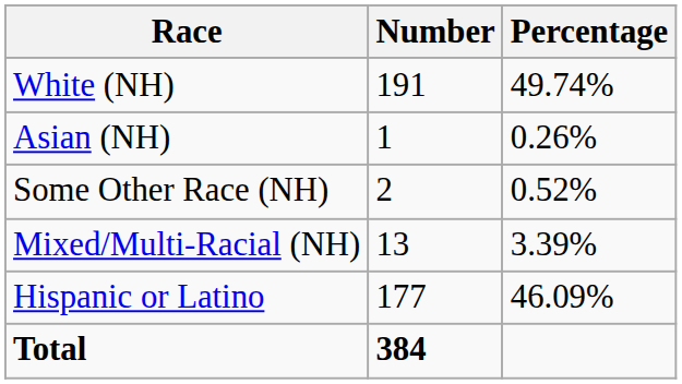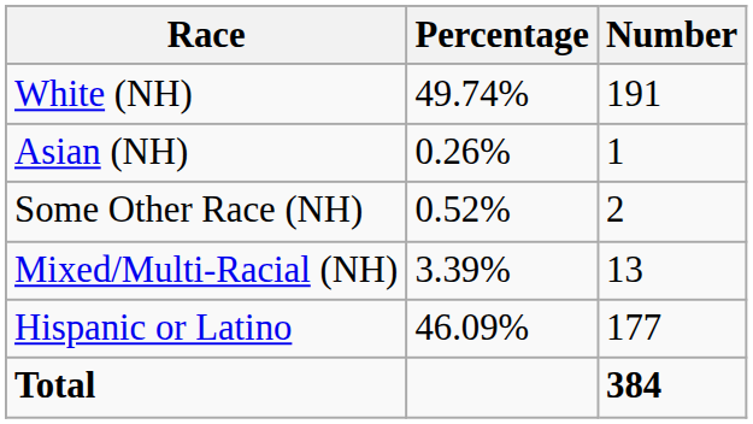 <table class="wikitable">
 <tr>
 <th>Race</th>
+<th>Percentage</th>
 <th>Number</th>
-<th>Percentage</th>
 </tr>
 <tr>
 <td><a href='#'>White</a> (NH)</td>
+<td>49.74%</td>
 <td>191</td>
-<td>49.74%</td>
 </tr>
 <tr>
 <td><a href='#'>Asian</a> (NH)</td>
+<td>0.26%</td>
 <td>1</td>
-<td>0.26%</td>
 </tr>
 <tr>
 <td>Some Other Race (NH)</td>
+<td>0.52%</td>
 <td>2</td>
-<td>0.52%</td>
 </tr>
 <tr>
 <td><a href='#'>Mixed/Multi-Racial</a> (NH)</td>
+<td>3.39%</td>
 <td>13</td>
-<td>3.39%</td>
 </tr>
 <tr>
 <td><a href='#'>Hispanic or Latino</a></td>
+<td>46.09%</td>
 <td>177</td>
-<td>46.09%</td>
 </tr>
 <tr>
 <td><strong>Total</strong></td>
+<td></td>
 <td><strong>384</strong></td>
-<td></td>
 </tr>
 </table>
